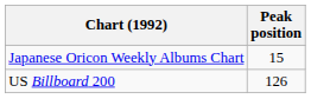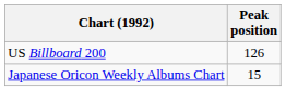 <table class="wikitable">
 <tr>
 <th>Chart (1992)</th>
 <th>Peak<br>position</th>
 </tr>
 <tr>
+<td>US <a href='#'><em>Billboard</em> 200</a></td>
+<td align="center">126</td>
+</tr>
+<tr>
 <td><a href='#'>Japanese Oricon Weekly Albums Chart</a></td>
 <td align="center">15</td>
 </tr>
-<tr>
-<td>US <a href='#'><em>Billboard</em> 200</a></td>
-<td align="center">126</td>
-</tr>
 </table>
